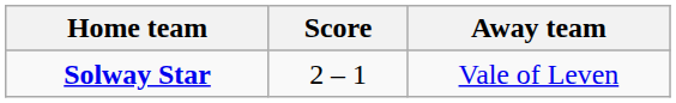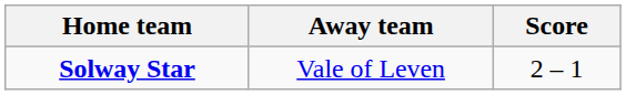 <table class="wikitable" style="text-align: center">
 <tr>
 <th width=140>Home team</th>
+<th width=140>Away team</th>
 <th width=70>Score</th>
-<th width=140>Away team</th>
 </tr>
 <tr>
 <td><strong><a href='#'>Solway Star</a></strong></td>
+<td><a href='#'>Vale of Leven</a></td>
 <td>2 – 1</td>
-<td><a href='#'>Vale of Leven</a></td>
 </tr>
 </table>
